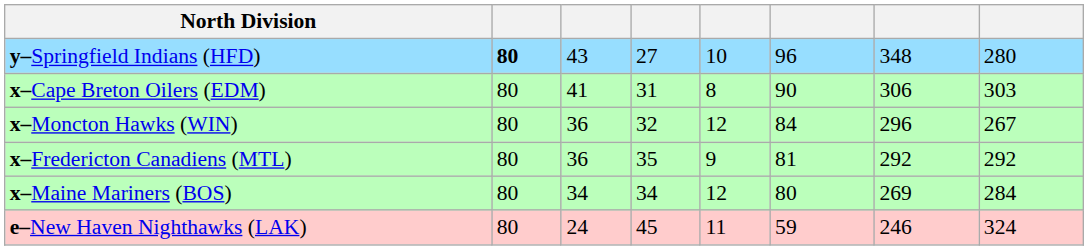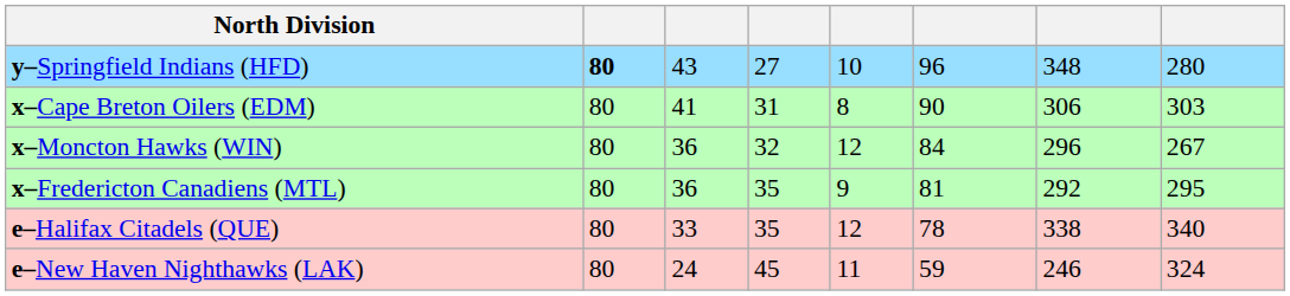 <table class="wikitable" style="width:50em">
 <tr>
 <th width="35%">North Division</th>
 <th width="5%"></th>
 <th width="5%"></th>
 <th width="5%"></th>
 <th width="5%"></th>
 <th width="7.5%"></th>
 <th width="7.5%"></th>
 <th width="7.5%"></th>
 </tr>
 <tr bgcolor="#97DEFF">
 <td><strong>y–</strong><a href='#'>Springfield Indians</a> (<a href='#'>HFD</a>)</td>
 <td><strong>80</strong></td>
 <td>43</td>
 <td>27</td>
 <td>10</td>
 <td>96</td>
 <td>348</td>
 <td>280</td>
 </tr>
 <tr bgcolor="#bbffbb">
 <td><strong>x–</strong><a href='#'>Cape Breton Oilers</a> (<a href='#'>EDM</a>)</td>
 <td>80</td>
 <td>41</td>
 <td>31</td>
 <td>8</td>
 <td>90</td>
 <td>306</td>
 <td>303</td>
 </tr>
 <tr bgcolor="#bbffbb">
 <td><strong>x–</strong><a href='#'>Moncton Hawks</a> (<a href='#'>WIN</a>)</td>
 <td>80</td>
 <td>36</td>
 <td>32</td>
 <td>12</td>
 <td>84</td>
 <td>296</td>
 <td>267</td>
 </tr>
 <tr bgcolor="#bbffbb">
 <td><strong>x–</strong><a href='#'>Fredericton Canadiens</a> (<a href='#'>MTL</a>)</td>
 <td>80</td>
 <td>36</td>
 <td>35</td>
 <td>9</td>
 <td>81</td>
 <td>292</td>
-<td>292</td>
+<td>295</td>
 </tr>
-<tr bgcolor="#bbffbb">
-<td><strong>x–</strong><a href='#'>Maine Mariners</a> (<a href='#'>BOS</a>)</td>
+<tr bgcolor="#ffcccc">
+<td><strong>e–</strong><a href='#'>Halifax Citadels</a> (<a href='#'>QUE</a>)</td>
 <td>80</td>
-<td>34</td>
-<td>34</td>
+<td>33</td>
+<td>35</td>
 <td>12</td>
-<td>80</td>
-<td>269</td>
-<td>284</td>
+<td>78</td>
+<td>338</td>
+<td>340</td>
 </tr>
 <tr bgcolor="#ffcccc">
 <td><strong>e–</strong><a href='#'>New Haven Nighthawks</a> (<a href='#'>LAK</a>)</td>
 <td>80</td>
 <td>24</td>
 <td>45</td>
 <td>11</td>
 <td>59</td>
 <td>246</td>
 <td>324</td>
 </tr>
 </table>
